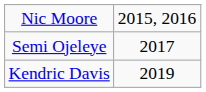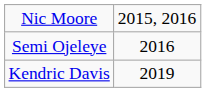 <table class="wikitable">
 <tr align="center">
 <td><a href='#'>Nic Moore</a></td>
 <td>2015, 2016</td>
 </tr>
 <tr align="center">
 <td><a href='#'>Semi Ojeleye</a></td>
-<td>2017</td>
+<td>2016</td>
 </tr>
 <tr align="center">
 <td><a href='#'>Kendric Davis</a></td>
 <td>2019</td>
 </tr>
 </table>
